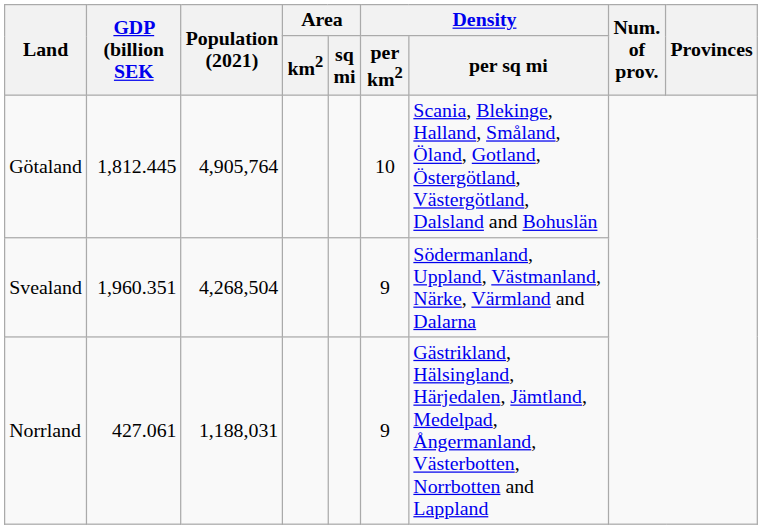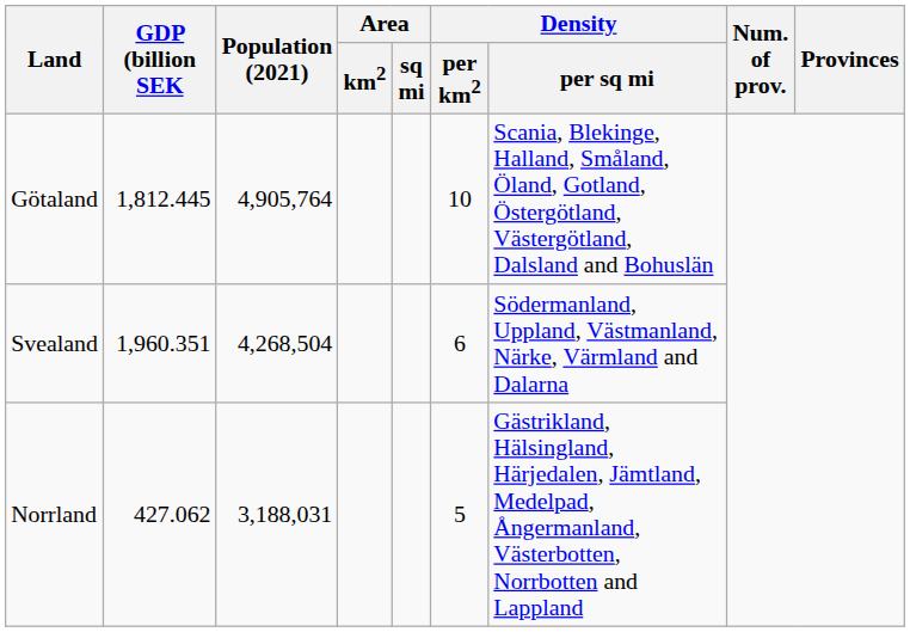 <table class="wikitable sortable">
 <tr>
 <th rowspan=2>Land</th>
 <th rowspan=2><a href='#'>GDP</a> (billion <a href='#'>SEK</a></th>
 <th rowspan=2>Population<br>(2021)</th>
 <th colspan=2>Area</th>
 <th colspan=2><a href='#'>Density</a></th>
 <th rowspan=2>Num. of<br>prov.</th>
 <th rowspan=2>Provinces</th>
 </tr>
 <tr>
 <th>km<sup>2</sup></th>
 <th>sq mi</th>
 <th>per km<sup>2</sup></th>
 <th>per sq mi</th>
 </tr>
 <tr>
 <td>Götaland</td>
 <td align="right">1,812.445</td>
 <td align="right">4,905,764</td>
 <td></td>
 <td></td>
 <td align="center">10</td>
 <td><a href='#'>Scania</a>, <a href='#'>Blekinge</a>, <a href='#'>Halland</a>, <a href='#'>Småland</a>, <a href='#'>Öland</a>, <a href='#'>Gotland</a>, <a href='#'>Östergötland</a>, <a href='#'>Västergötland</a>, <a href='#'>Dalsland</a> and <a href='#'>Bohuslän</a></td>
 </tr>
 <tr>
 <td>Svealand</td>
 <td align="right">1,960.351</td>
 <td align="right">4,268,504</td>
 <td></td>
 <td></td>
-<td align="center">9</td>
+<td align="center">6</td>
 <td><a href='#'>Södermanland</a>, <a href='#'>Uppland</a>, <a href='#'>Västmanland</a>, <a href='#'>Närke</a>, <a href='#'>Värmland</a> and <a href='#'>Dalarna</a></td>
 </tr>
 <tr>
 <td>Norrland</td>
-<td align="right">427.061</td>
-<td align="right">1,188,031</td>
+<td align="right">427.062</td>
+<td align="right">3,188,031</td>
 <td></td>
 <td></td>
-<td align="center">9</td>
+<td align="center">5</td>
 <td><a href='#'>Gästrikland</a>, <a href='#'>Hälsingland</a>, <a href='#'>Härjedalen</a>, <a href='#'>Jämtland</a>, <a href='#'>Medelpad</a>, <a href='#'>Ångermanland</a>, <a href='#'>Västerbotten</a>, <a href='#'>Norrbotten</a> and <a href='#'>Lappland</a></td>
 </tr>
 </table>
